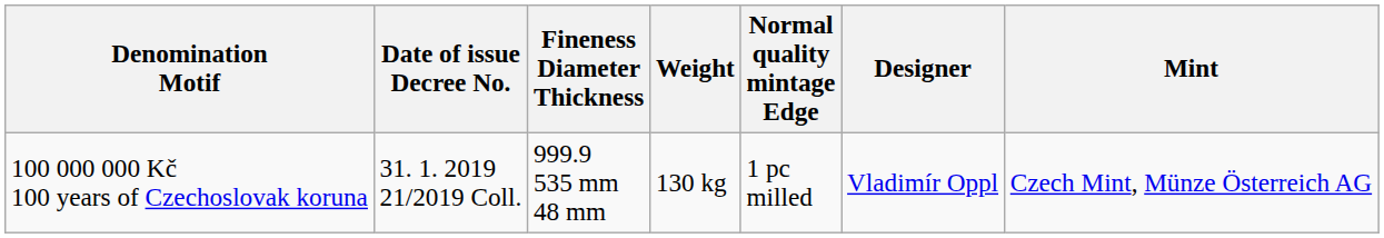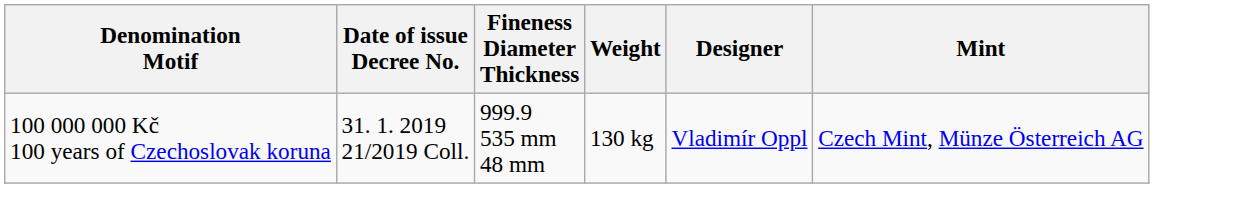 <table class="wikitable">
 <tr>
 <th>Denomination<br>Motif</th>
 <th>Date of issue<br>Decree No.</th>
 <th>Fineness<br>Diameter<br>Thickness</th>
 <th>Weight</th>
-<th>Normal<br>quality<br>mintage<br>Edge</th>
 <th>Designer</th>
 <th>Mint</th>
 </tr>
 <tr>
 <td>100 000 000 Kč<br>100 years of <a href='#'>Czechoslovak koruna</a></td>
 <td>31. 1. 2019<br>21/2019 Coll.</td>
 <td>999.9<br>535 mm<br>48 mm</td>
 <td>130 kg</td>
-<td>1 pc<br>milled</td>
 <td><a href='#'>Vladimír Oppl</a></td>
 <td><a href='#'>Czech Mint</a>, <a href='#'>Münze Österreich AG</a></td>
 </tr>
 </table>
